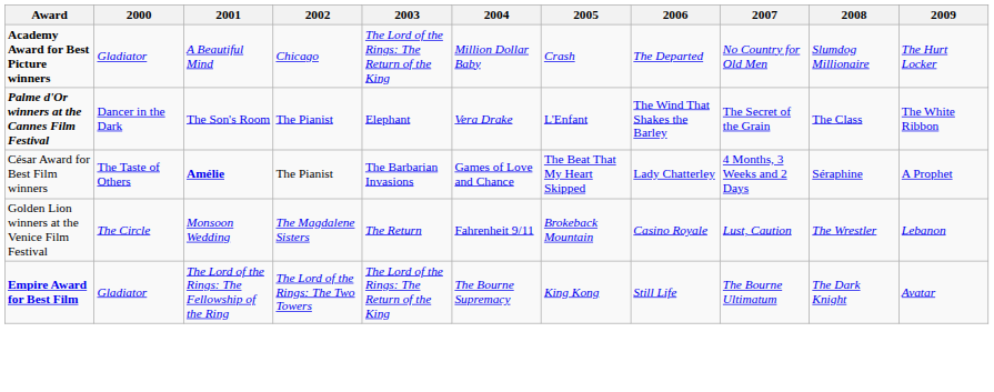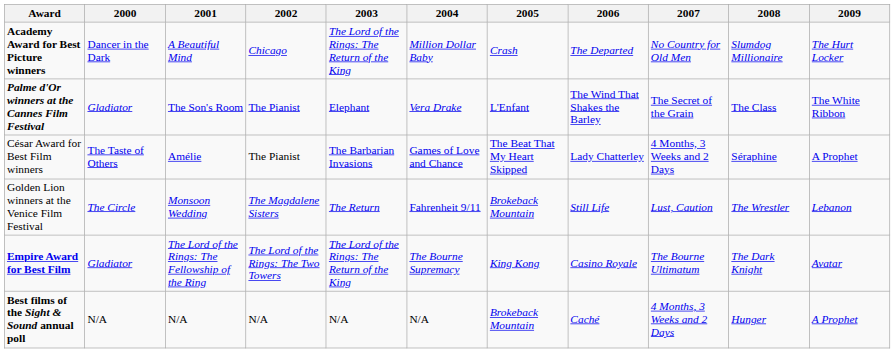 <table class="wikitable">
 <tr>
 <th style="width:9%">Award</th>
 <th style="width:9%">2000</th>
 <th style="width:9%">2001</th>
 <th style="width:9%">2002</th>
 <th style="width:9%">2003</th>
 <th style="width:9%">2004</th>
 <th style="width:9%">2005</th>
 <th style="width:9%">2006</th>
 <th style="width:9%">2007</th>
 <th style="width:9%">2008</th>
 <th style="width:9%">2009</th>
 </tr>
 <tr>
 <td><strong>Academy Award for Best Picture winners</strong></td>
-<td><em><a href='#'>Gladiator</a></em></td>
+<td></em><a href='#'>Dancer in the Dark</a><em></td>
 <td><em><a href='#'>A Beautiful Mind</a></em></td>
 <td><em><a href='#'>Chicago</a></em></td>
 <td><em><a href='#'>The Lord of the Rings: The Return of the King</a></em></td>
 <td><em><a href='#'>Million Dollar Baby</a></em></td>
 <td><em><a href='#'>Crash</a></em></td>
 <td><em><a href='#'>The Departed</a></em></td>
 <td><em><a href='#'>No Country for Old Men</a></em></td>
 <td><em><a href='#'>Slumdog Millionaire</a></em></td>
 <td><em><a href='#'>The Hurt Locker</a></em></td>
 </tr>
 <tr>
 <td><strong><em>Palme d'Or<em> winners at the Cannes Film Festival<strong></td>
-<td></em><a href='#'>Dancer in the Dark</a><em></td>
+<td><em><a href='#'>Gladiator</a></em></td>
 <td></em><a href='#'>The Son's Room</a><em></td>
 <td></em><a href='#'>The Pianist</a><em></td>
 <td></em><a href='#'>Elephant</a><em></td>
 <td><em><a href='#'>Vera Drake</a></em></td>
 <td></em><a href='#'>L'Enfant</a><em></td>
 <td></em><a href='#'>The Wind That Shakes the Barley</a><em></td>
 <td></em><a href='#'>The Secret of the Grain</a><em></td>
 <td></em><a href='#'>The Class</a><em></td>
 <td></em><a href='#'>The White Ribbon</a><em></td>
 </tr>
 <tr>
 <td></strong>César Award for Best Film winners<strong></td>
 <td></em><a href='#'>The Taste of Others</a><em></td>
-<td><strong></em><a href='#'>Amélie</a><em></strong></td>
+<td></em><a href='#'>Amélie</a><em></td>
 <td></em>The Pianist<em></td>
 <td></em><a href='#'>The Barbarian Invasions</a><em></td>
 <td></em><a href='#'>Games of Love and Chance</a><em></td>
 <td></em><a href='#'>The Beat That My Heart Skipped</a><em></td>
 <td></em><a href='#'>Lady Chatterley</a><em></td>
 <td></em><a href='#'>4 Months, 3 Weeks and 2 Days</a><em></td>
 <td></em><a href='#'>Séraphine</a><em></td>
 <td></em><a href='#'>A Prophet</a><em></td>
 </tr>
 <tr>
 <td></em></strong>Golden Lion</em> winners at the Venice Film Festival</strong></td>
 <td><em><a href='#'>The Circle</a></em></td>
 <td><em><a href='#'>Monsoon Wedding</a></em></td>
 <td><em><a href='#'>The Magdalene Sisters</a></em></td>
 <td><em><a href='#'>The Return</a></em></td>
 <td></em><a href='#'>Fahrenheit 9/11</a><em></td>
 <td><em><a href='#'>Brokeback Mountain</a></em></td>
-<td><em><a href='#'>Casino Royale</a></em></td>
+<td><em><a href='#'>Still Life</a></em></td>
 <td><em><a href='#'>Lust, Caution</a></em></td>
 <td><em><a href='#'>The Wrestler</a></em></td>
 <td><em><a href='#'>Lebanon</a></em></td>
 </tr>
 <tr>
 <td><strong><a href='#'>Empire Award for Best Film</a></strong></td>
 <td><em><a href='#'>Gladiator</a></em></td>
 <td><em><a href='#'>The Lord of the Rings: The Fellowship of the Ring</a></em></td>
 <td><em><a href='#'>The Lord of the Rings: The Two Towers</a></em></td>
 <td><em><a href='#'>The Lord of the Rings: The Return of the King</a></em></td>
 <td><em><a href='#'>The Bourne Supremacy</a></em></td>
 <td><em><a href='#'>King Kong</a></em></td>
-<td><em><a href='#'>Still Life</a></em></td>
+<td><em><a href='#'>Casino Royale</a></em></td>
 <td><em><a href='#'>The Bourne Ultimatum</a></em></td>
 <td><em><a href='#'>The Dark Knight</a></em></td>
 <td><em><a href='#'>Avatar</a></em></td>
 </tr>
+<tr>
+<td><strong>Best films of the <em>Sight & Sound</em> annual poll</strong></td>
+<td>N/A</td>
+<td>N/A</td>
+<td>N/A</td>
+<td>N/A</td>
+<td>N/A</td>
+<td><em><a href='#'>Brokeback Mountain</a></em></td>
+<td><em><a href='#'>Caché</a></em></td>
+<td><em><a href='#'>4 Months, 3 Weeks and 2 Days</a></em></td>
+<td><em><a href='#'>Hunger</a></em></td>
+<td><em><a href='#'>A Prophet</a></em></td>
+</tr>
 </table>
